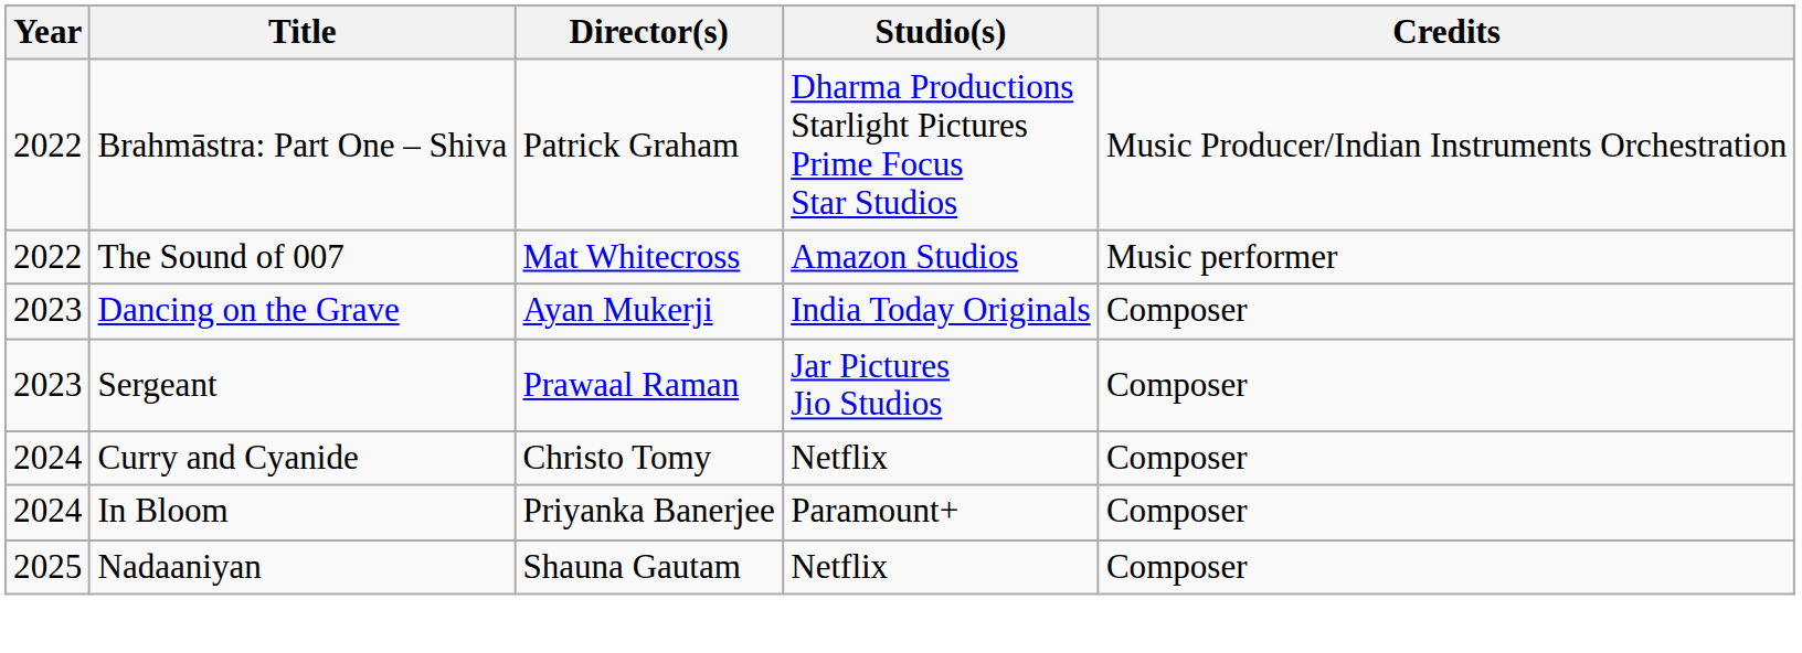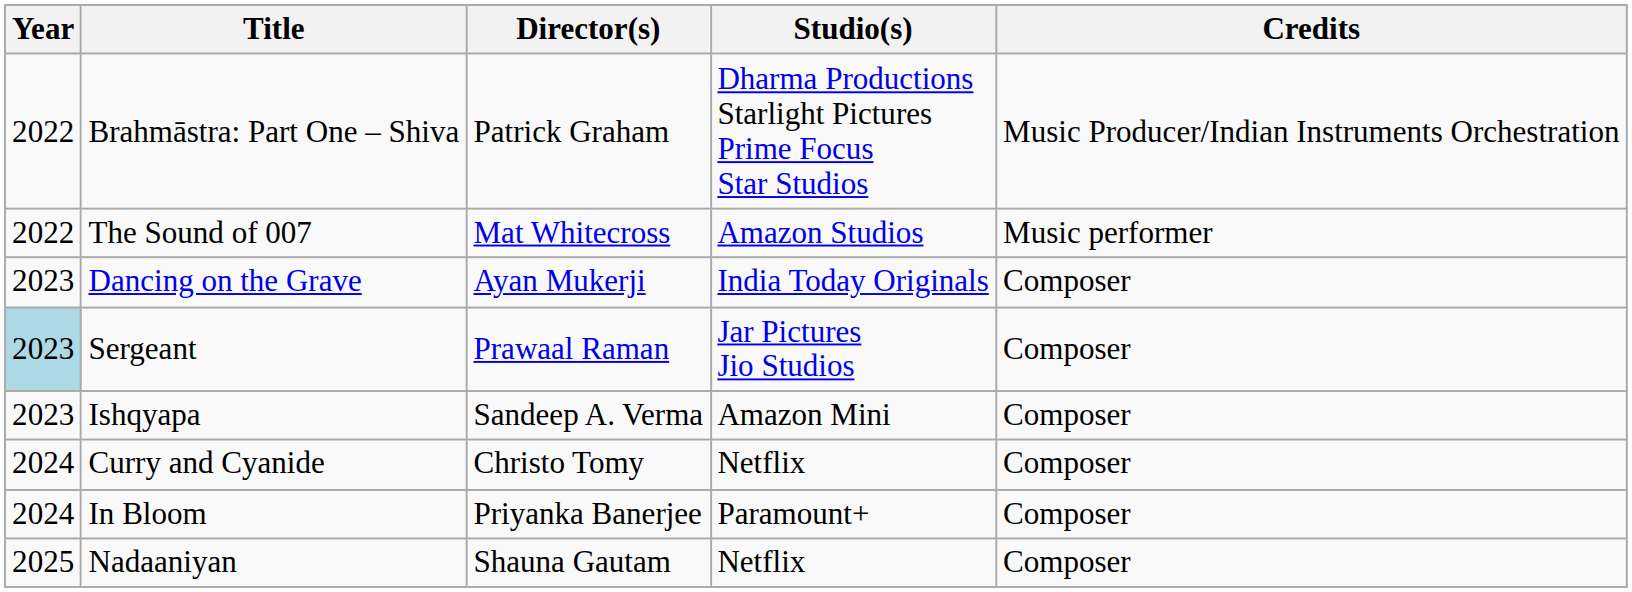 <table class="wikitable">
 <tr>
 <th>Year</th>
 <th>Title</th>
 <th>Director(s)</th>
 <th>Studio(s)</th>
 <th>Credits</th>
 </tr>
 <tr>
 <td>2022</td>
 <td>Brahmāstra: Part One – Shiva</td>
 <td>Patrick Graham</td>
 <td><a href='#'>Dharma Productions</a><br>Starlight Pictures<br><a href='#'>Prime Focus</a><br><a href='#'>Star Studios</a></td>
 <td>Music Producer/Indian Instruments Orchestration</td>
 </tr>
 <tr>
 <td>2022</td>
 <td>The Sound of 007</td>
 <td><a href='#'>Mat Whitecross</a></td>
 <td><a href='#'>Amazon Studios</a></td>
 <td>Music performer</td>
 </tr>
 <tr>
 <td>2023</td>
 <td><a href='#'>Dancing on the Grave</a></td>
 <td><a href='#'>Ayan Mukerji</a></td>
 <td><a href='#'>India Today Originals</a></td>
 <td>Composer</td>
 </tr>
 <tr>
-<td>2023</td>
+<td style="background: lightblue;">2023</td>
 <td>Sergeant</td>
 <td><a href='#'>Prawaal Raman</a></td>
 <td><a href='#'>Jar Pictures</a><br><a href='#'>Jio Studios</a></td>
+<td>Composer</td>
+</tr>
+<tr>
+<td>2023</td>
+<td>Ishqyapa</td>
+<td>Sandeep A. Verma</td>
+<td>Amazon Mini</td>
 <td>Composer</td>
 </tr>
 <tr>
 <td>2024</td>
 <td>Curry and Cyanide</td>
 <td>Christo Tomy</td>
 <td>Netflix</td>
 <td>Composer</td>
 </tr>
 <tr>
 <td>2024</td>
 <td>In Bloom</td>
 <td>Priyanka Banerjee</td>
 <td>Paramount+</td>
 <td>Composer</td>
 </tr>
 <tr>
 <td>2025</td>
 <td>Nadaaniyan</td>
 <td>Shauna Gautam</td>
 <td>Netflix</td>
 <td>Composer</td>
 </tr>
 </table>
